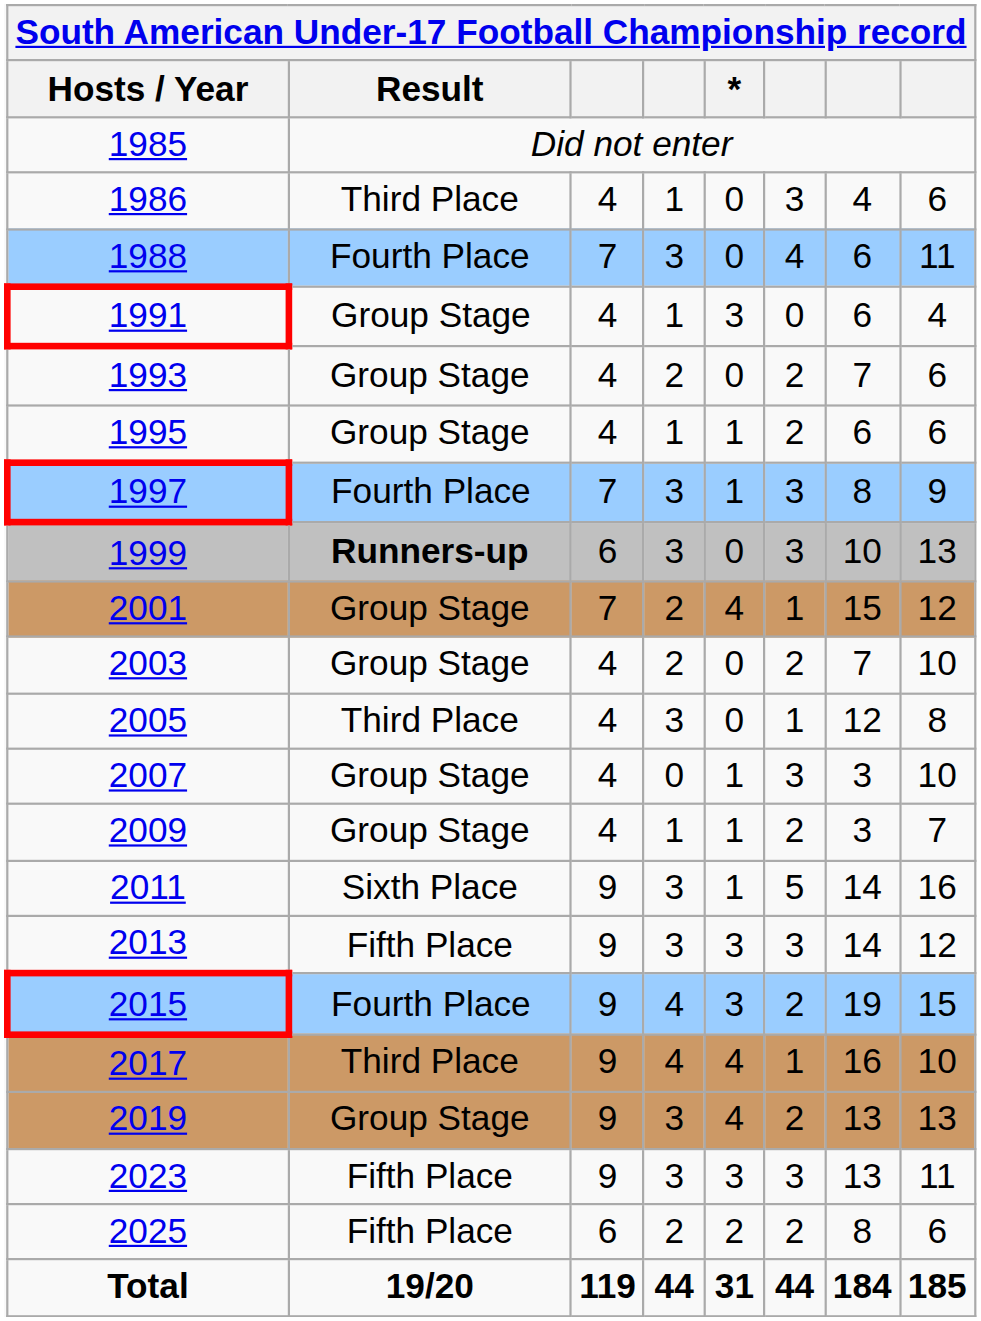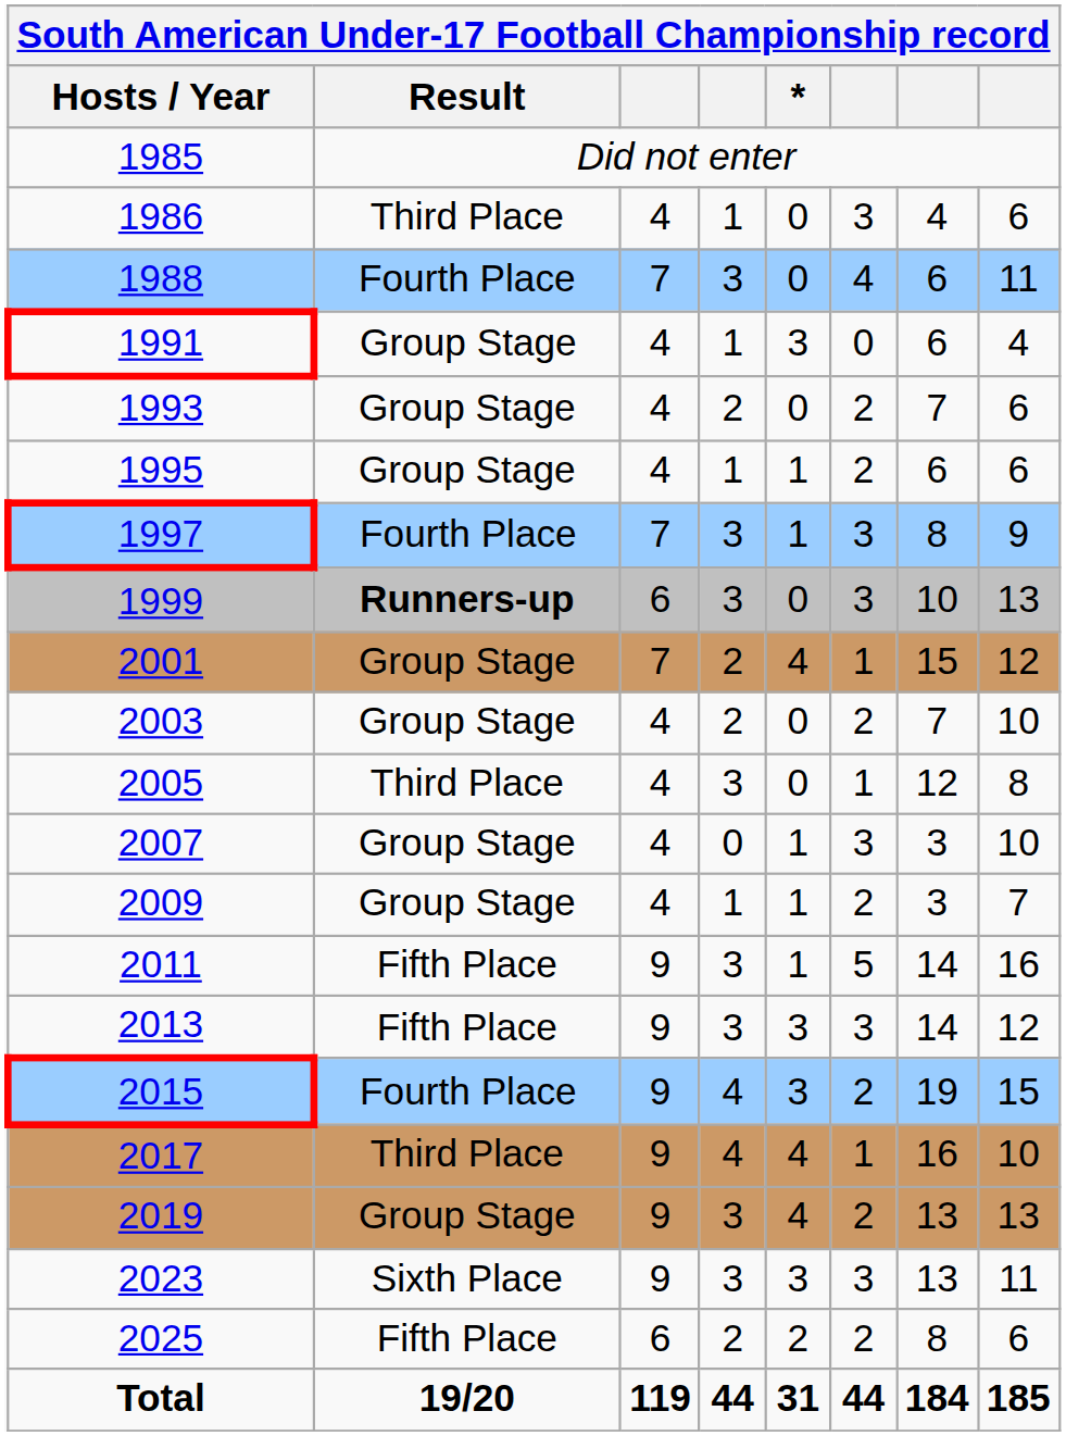 <table class="wikitable" style="text-align: center;">
 <tr>
 <th colspan=9><a href='#'>South American Under-17 Football Championship record</a></th>
 </tr>
 <tr>
 <th>Hosts / Year</th>
 <th>Result</th>
 <th width=20></th>
 <th width=20></th>
 <th width=20>*</th>
 <th width=20></th>
 <th width=20></th>
 <th width=20></th>
 </tr>
 <tr>
 <td> <a href='#'>1985</a></td>
 <td rowspan=1 colspan=7><em>Did not enter</em></td>
 </tr>
 <tr>
 <td> <a href='#'>1986</a></td>
 <td>Third Place</td>
 <td>4</td>
 <td>1</td>
 <td>0</td>
 <td>3</td>
 <td>4</td>
 <td>6</td>
 </tr>
 <tr style="background:#9ACDFF">
 <td> <a href='#'>1988</a></td>
 <td>Fourth Place</td>
 <td>7</td>
 <td>3</td>
 <td>0</td>
 <td>4</td>
 <td>6</td>
 <td>11</td>
 </tr>
 <tr>
 <td style="border: 3px solid red"> <a href='#'>1991</a></td>
 <td>Group Stage</td>
 <td>4</td>
 <td>1</td>
 <td>3</td>
 <td>0</td>
 <td>6</td>
 <td>4</td>
 </tr>
 <tr>
 <td> <a href='#'>1993</a></td>
 <td>Group Stage</td>
 <td>4</td>
 <td>2</td>
 <td>0</td>
 <td>2</td>
 <td>7</td>
 <td>6</td>
 </tr>
 <tr>
 <td> <a href='#'>1995</a></td>
 <td>Group Stage</td>
 <td>4</td>
 <td>1</td>
 <td>1</td>
 <td>2</td>
 <td>6</td>
 <td>6</td>
 </tr>
 <tr style="background:#9ACDFF">
 <td style="border: 3px solid red"> <a href='#'>1997</a></td>
 <td>Fourth Place</td>
 <td>7</td>
 <td>3</td>
 <td>1</td>
 <td>3</td>
 <td>8</td>
 <td>9</td>
 </tr>
 <tr bgcolor=silver>
 <td> <a href='#'>1999</a></td>
 <td><strong>Runners-up</strong></td>
 <td>6</td>
 <td>3</td>
 <td>0</td>
 <td>3</td>
 <td>10</td>
 <td>13</td>
 </tr>
 <tr bgcolor=cc9966>
 <td> <a href='#'>2001</a></td>
 <td>Group Stage</td>
 <td>7</td>
 <td>2</td>
 <td>4</td>
 <td>1</td>
 <td>15</td>
 <td>12</td>
 </tr>
 <tr>
 <td> <a href='#'>2003</a></td>
 <td>Group Stage</td>
 <td>4</td>
 <td>2</td>
 <td>0</td>
 <td>2</td>
 <td>7</td>
 <td>10</td>
 </tr>
 <tr>
 <td> <a href='#'>2005</a></td>
 <td>Third Place</td>
 <td>4</td>
 <td>3</td>
 <td>0</td>
 <td>1</td>
 <td>12</td>
 <td>8</td>
 </tr>
 <tr>
 <td> <a href='#'>2007</a></td>
 <td>Group Stage</td>
 <td>4</td>
 <td>0</td>
 <td>1</td>
 <td>3</td>
 <td>3</td>
 <td>10</td>
 </tr>
 <tr>
 <td> <a href='#'>2009</a></td>
 <td>Group Stage</td>
 <td>4</td>
 <td>1</td>
 <td>1</td>
 <td>2</td>
 <td>3</td>
 <td>7</td>
 </tr>
 <tr>
 <td> <a href='#'>2011</a></td>
-<td>Sixth Place</td>
+<td>Fifth Place</td>
 <td>9</td>
 <td>3</td>
 <td>1</td>
 <td>5</td>
 <td>14</td>
 <td>16</td>
 </tr>
 <tr>
 <td> <a href='#'>2013</a></td>
 <td>Fifth Place</td>
 <td>9</td>
 <td>3</td>
 <td>3</td>
 <td>3</td>
 <td>14</td>
 <td>12</td>
 </tr>
 <tr style="background:#9ACDFF">
 <td style="border: 3px solid red"> <a href='#'>2015</a></td>
 <td>Fourth Place</td>
 <td>9</td>
 <td>4</td>
 <td>3</td>
 <td>2</td>
 <td>19</td>
 <td>15</td>
 </tr>
 <tr bgcolor=cc9966>
 <td> <a href='#'>2017</a></td>
 <td>Third Place</td>
 <td>9</td>
 <td>4</td>
 <td>4</td>
 <td>1</td>
 <td>16</td>
 <td>10</td>
 </tr>
 <tr bgcolor=cc9966>
 <td> <a href='#'>2019</a></td>
 <td>Group Stage</td>
 <td>9</td>
 <td>3</td>
 <td>4</td>
 <td>2</td>
 <td>13</td>
 <td>13</td>
 </tr>
 <tr>
 <td> <a href='#'>2023</a></td>
-<td>Fifth Place</td>
+<td>Sixth Place</td>
 <td>9</td>
 <td>3</td>
 <td>3</td>
 <td>3</td>
 <td>13</td>
 <td>11</td>
 </tr>
 <tr>
 <td> <a href='#'>2025</a></td>
 <td>Fifth Place</td>
 <td>6</td>
 <td>2</td>
 <td>2</td>
 <td>2</td>
 <td>8</td>
 <td>6</td>
 </tr>
 <tr>
 <td><strong>Total</strong></td>
 <td><strong>19/20</strong></td>
 <td><strong>119</strong></td>
 <td><strong>44</strong></td>
 <td><strong>31</strong></td>
 <td><strong>44</strong></td>
 <td><strong>184</strong></td>
 <td><strong>185</strong></td>
 </tr>
 </table>
